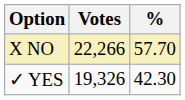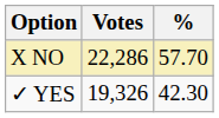 <table class="wikitable">
 <tr>
 <th>Option</th>
 <th>Votes</th>
 <th>%</th>
 </tr>
 <tr>
 <td style=background:#f8f1bd>X NO</td>
-<td style=background:#f8f1bd>22,266</td>
+<td style=background:#f8f1bd>22,286</td>
 <td style=background:#f8f1bd>57.70</td>
 </tr>
 <tr>
 <td>✓ YES</td>
 <td>19,326</td>
 <td>42.30</td>
 </tr>
 </table>
